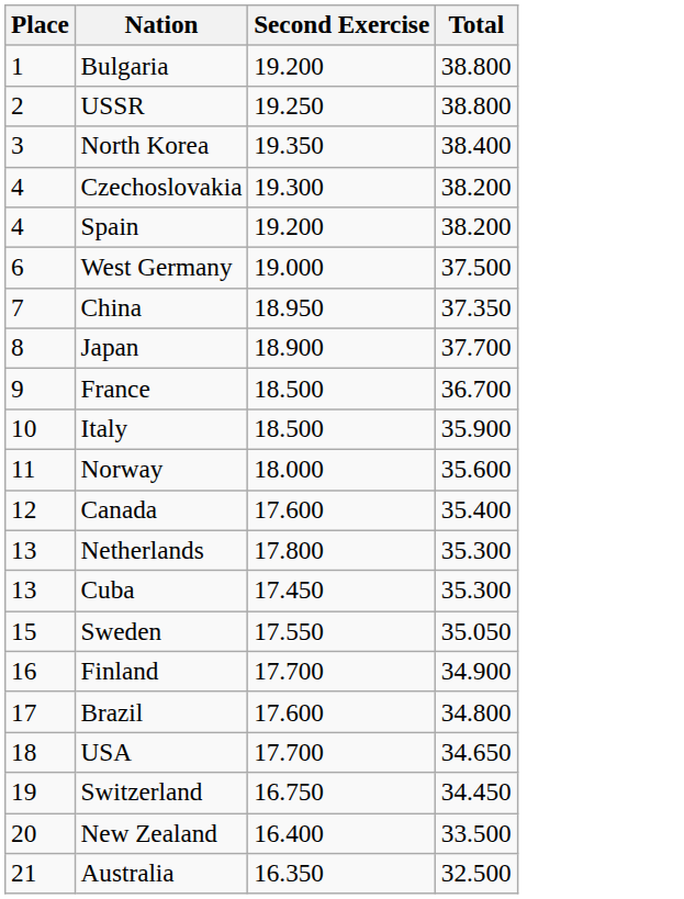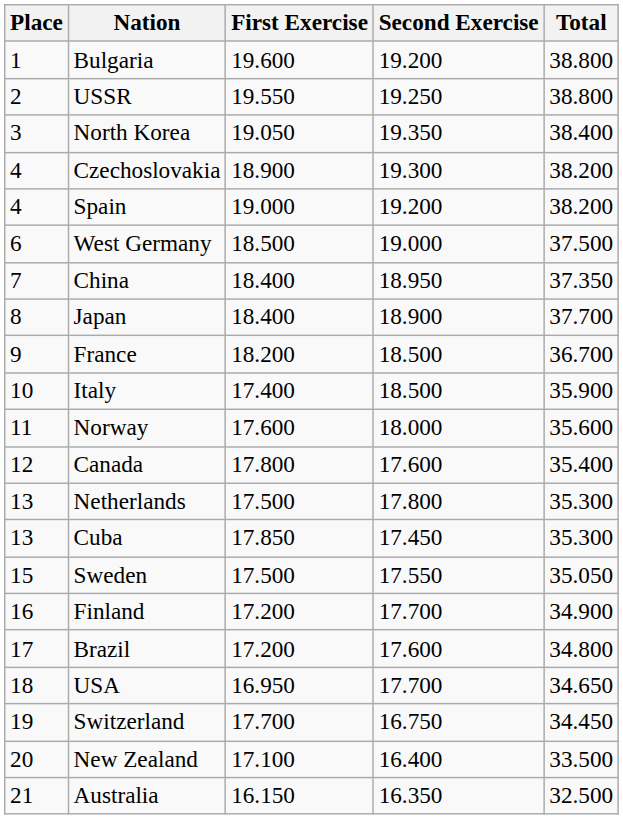 <table class="wikitable">
 <tr>
 <th>Place</th>
 <th>Nation</th>
+<th>First Exercise</th>
 <th>Second Exercise</th>
 <th>Total</th>
 </tr>
 <tr>
 <td>1</td>
 <td> Bulgaria</td>
+<td>19.600</td>
 <td>19.200</td>
 <td>38.800</td>
 </tr>
 <tr>
 <td>2</td>
 <td> USSR</td>
+<td>19.550</td>
 <td>19.250</td>
 <td>38.800</td>
 </tr>
 <tr>
 <td>3</td>
 <td> North Korea</td>
+<td>19.050</td>
 <td>19.350</td>
 <td>38.400</td>
 </tr>
 <tr>
 <td>4</td>
 <td> Czechoslovakia</td>
+<td>18.900</td>
 <td>19.300</td>
 <td>38.200</td>
 </tr>
 <tr>
 <td>4</td>
 <td> Spain</td>
+<td>19.000</td>
 <td>19.200</td>
 <td>38.200</td>
 </tr>
 <tr>
 <td>6</td>
 <td> West Germany</td>
+<td>18.500</td>
 <td>19.000</td>
 <td>37.500</td>
 </tr>
 <tr>
 <td>7</td>
 <td> China</td>
+<td>18.400</td>
 <td>18.950</td>
 <td>37.350</td>
 </tr>
 <tr>
 <td>8</td>
 <td> Japan</td>
+<td>18.400</td>
 <td>18.900</td>
 <td>37.700</td>
 </tr>
 <tr>
 <td>9</td>
 <td> France</td>
+<td>18.200</td>
 <td>18.500</td>
 <td>36.700</td>
 </tr>
 <tr>
 <td>10</td>
 <td> Italy</td>
+<td>17.400</td>
 <td>18.500</td>
 <td>35.900</td>
 </tr>
 <tr>
 <td>11</td>
 <td> Norway</td>
+<td>17.600</td>
 <td>18.000</td>
 <td>35.600</td>
 </tr>
 <tr>
 <td>12</td>
 <td> Canada</td>
+<td>17.800</td>
 <td>17.600</td>
 <td>35.400</td>
 </tr>
 <tr>
 <td>13</td>
 <td> Netherlands</td>
+<td>17.500</td>
 <td>17.800</td>
 <td>35.300</td>
 </tr>
 <tr>
 <td>13</td>
 <td> Cuba</td>
+<td>17.850</td>
 <td>17.450</td>
 <td>35.300</td>
 </tr>
 <tr>
 <td>15</td>
 <td> Sweden</td>
+<td>17.500</td>
 <td>17.550</td>
 <td>35.050</td>
 </tr>
 <tr>
 <td>16</td>
 <td> Finland</td>
+<td>17.200</td>
 <td>17.700</td>
 <td>34.900</td>
 </tr>
 <tr>
 <td>17</td>
 <td> Brazil</td>
+<td>17.200</td>
 <td>17.600</td>
 <td>34.800</td>
 </tr>
 <tr>
 <td>18</td>
 <td> USA</td>
+<td>16.950</td>
 <td>17.700</td>
 <td>34.650</td>
 </tr>
 <tr>
 <td>19</td>
 <td> Switzerland</td>
+<td>17.700</td>
 <td>16.750</td>
 <td>34.450</td>
 </tr>
 <tr>
 <td>20</td>
 <td> New Zealand</td>
+<td>17.100</td>
 <td>16.400</td>
 <td>33.500</td>
 </tr>
 <tr>
 <td>21</td>
 <td> Australia</td>
+<td>16.150</td>
 <td>16.350</td>
 <td>32.500</td>
 </tr>
 </table>
